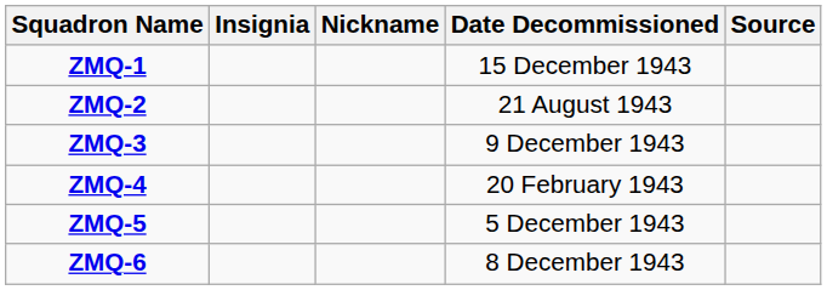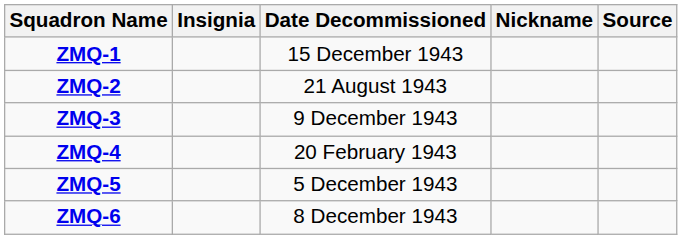 <table class="wikitable" style="text-align:center;">
 <tr>
 <th>Squadron Name</th>
 <th>Insignia</th>
+<th>Date Decommissioned</th>
 <th>Nickname</th>
-<th>Date Decommissioned</th>
 <th>Source</th>
 </tr>
 <tr>
 <td><strong><a href='#'>ZMQ-1</a></strong></td>
 <td></td>
+<td>15 December 1943</td>
 <td></td>
-<td>15 December 1943</td>
 <td></td>
 </tr>
 <tr>
 <td><strong><a href='#'>ZMQ-2</a></strong></td>
 <td></td>
+<td>21 August 1943</td>
 <td></td>
-<td>21 August 1943</td>
 <td></td>
 </tr>
 <tr>
 <td><strong><a href='#'>ZMQ-3</a></strong></td>
 <td></td>
+<td>9 December 1943</td>
 <td></td>
-<td>9 December 1943</td>
 <td></td>
 </tr>
 <tr>
 <td><strong><a href='#'>ZMQ-4</a></strong></td>
 <td></td>
+<td>20 February 1943</td>
 <td></td>
-<td>20 February 1943</td>
 <td></td>
 </tr>
 <tr>
 <td><strong><a href='#'>ZMQ-5</a></strong></td>
 <td></td>
+<td>5 December 1943</td>
 <td></td>
-<td>5 December 1943</td>
 <td></td>
 </tr>
 <tr>
 <td><strong><a href='#'>ZMQ-6</a></strong></td>
 <td></td>
+<td>8 December 1943</td>
 <td></td>
-<td>8 December 1943</td>
 <td></td>
 </tr>
 </table>
